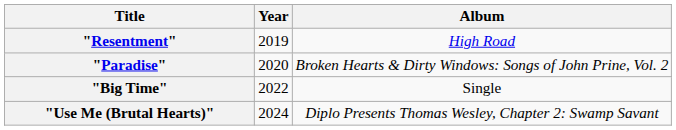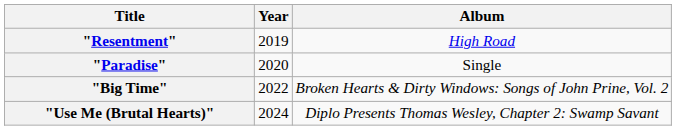 <table class="wikitable plainrowheaders" style="text-align:center;">
 <tr>
 <th scope="col" style="width:16em;">Title</th>
 <th scope="col">Year</th>
 <th scope="col">Album</th>
 </tr>
 <tr>
 <th scope="row">"<a href='#'>Resentment</a>"<br></th>
 <td>2019</td>
 <td><a href='#'><em>High Road</em></a></td>
 </tr>
 <tr>
 <th scope="row">"<a href='#'>Paradise</a>"</th>
 <td>2020</td>
-<td><em>Broken Hearts & Dirty Windows: Songs of John Prine, Vol. 2</em></td>
+<td>Single</td>
 </tr>
 <tr>
 <th scope="row">"Big Time"<br></th>
 <td>2022</td>
-<td>Single</td>
+<td><em>Broken Hearts & Dirty Windows: Songs of John Prine, Vol. 2</em></td>
 </tr>
 <tr>
 <th scope="row">"Use Me (Brutal Hearts)"<br></th>
 <td>2024</td>
 <td><em>Diplo Presents Thomas Wesley, Chapter 2: Swamp Savant</em></td>
 </tr>
 </table>
